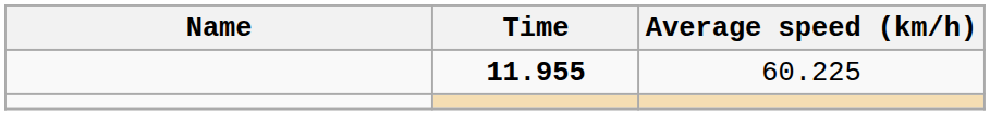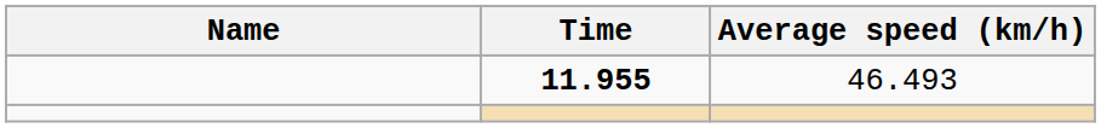 <table class="wikitable" style="text-align:center;">
 <tr>
 <th style="width:15em">Name</th>
 <th style="width:7em">Time</th>
 <th>Average speed (km/h)</th>
 </tr>
 <tr>
 <td align=left></td>
 <td><strong>11.955</strong></td>
-<td>60.225</td>
+<td>46.493</td>
 </tr>
 <tr>
 <td align=left></td>
 <td bgcolor=wheat></td>
 <td bgcolor=wheat></td>
 </tr>
 </table>
